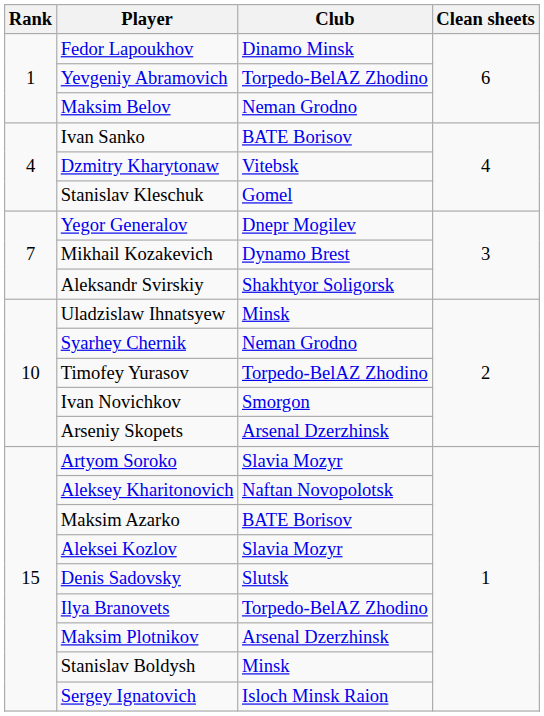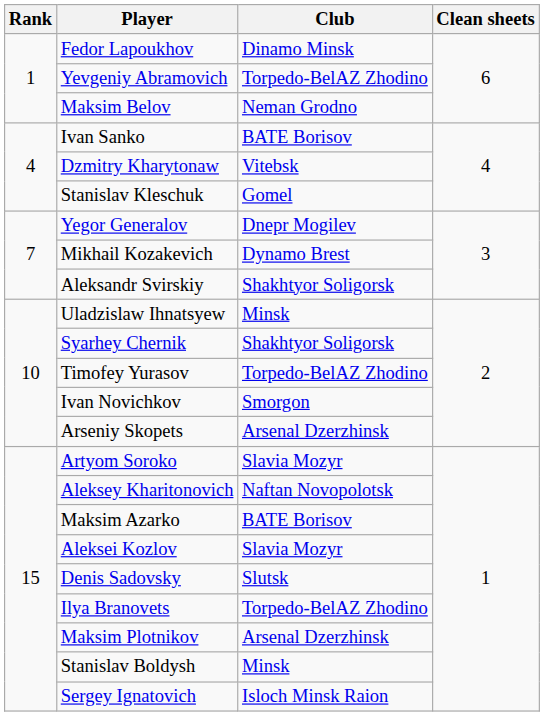 <table class="wikitable" style="text-align:center">
 <tr>
 <th>Rank</th>
 <th>Player</th>
 <th>Club</th>
 <th>Clean sheets</th>
 </tr>
 <tr>
 <td rowspan=3>1</td>
 <td align="left"> <a href='#'>Fedor Lapoukhov</a></td>
 <td align="left"><a href='#'>Dinamo Minsk</a></td>
 <td rowspan=3>6</td>
 </tr>
 <tr>
 <td align="left"> <a href='#'>Yevgeniy Abramovich</a></td>
 <td align="left"><a href='#'>Torpedo-BelAZ Zhodino</a></td>
 </tr>
 <tr>
 <td align="left"> <a href='#'>Maksim Belov</a></td>
 <td align="left"><a href='#'>Neman Grodno</a></td>
 </tr>
 <tr>
 <td rowspan=3>4</td>
 <td align="left"> Ivan Sanko</td>
 <td align="left"><a href='#'>BATE Borisov</a></td>
 <td rowspan=3>4</td>
 </tr>
 <tr>
 <td align="left"> <a href='#'>Dzmitry Kharytonaw</a></td>
 <td align="left"><a href='#'>Vitebsk</a></td>
 </tr>
 <tr>
 <td align="left"> Stanislav Kleschuk</td>
 <td align="left"><a href='#'>Gomel</a></td>
 </tr>
 <tr>
 <td rowspan=3>7</td>
 <td align="left"> <a href='#'>Yegor Generalov</a></td>
 <td align="left"><a href='#'>Dnepr Mogilev</a></td>
 <td rowspan=3>3</td>
 </tr>
 <tr>
 <td align="left"> Mikhail Kozakevich</td>
 <td align="left"><a href='#'>Dynamo Brest</a></td>
 </tr>
 <tr>
 <td align="left"> Aleksandr Svirskiy</td>
 <td align="left"><a href='#'>Shakhtyor Soligorsk</a></td>
 </tr>
 <tr>
 <td rowspan=5>10</td>
 <td align="left"> Uladzislaw Ihnatsyew</td>
 <td align="left"><a href='#'>Minsk</a></td>
 <td rowspan=5>2</td>
 </tr>
 <tr>
 <td align="left"> <a href='#'>Syarhey Chernik</a></td>
-<td align="left"><a href='#'>Neman Grodno</a></td>
+<td align="left"><a href='#'>Shakhtyor Soligorsk</a></td>
 </tr>
 <tr>
 <td align="left"> Timofey Yurasov</td>
 <td align="left"><a href='#'>Torpedo-BelAZ Zhodino</a></td>
 </tr>
 <tr>
 <td align="left"> Ivan Novichkov</td>
 <td align="left"><a href='#'>Smorgon</a></td>
 </tr>
 <tr>
 <td align="left"> Arseniy Skopets</td>
 <td align="left"><a href='#'>Arsenal Dzerzhinsk</a></td>
 </tr>
 <tr>
 <td rowspan=9>15</td>
 <td align="left"> <a href='#'>Artyom Soroko</a></td>
 <td align="left"><a href='#'>Slavia Mozyr</a></td>
 <td rowspan=9>1</td>
 </tr>
 <tr>
 <td align="left"> <a href='#'>Aleksey Kharitonovich</a></td>
 <td align="left"><a href='#'>Naftan Novopolotsk</a></td>
 </tr>
 <tr>
 <td align="left"> Maksim Azarko</td>
 <td align="left"><a href='#'>BATE Borisov</a></td>
 </tr>
 <tr>
 <td align="left"> <a href='#'>Aleksei Kozlov</a></td>
 <td align="left"><a href='#'>Slavia Mozyr</a></td>
 </tr>
 <tr>
 <td align="left"> <a href='#'>Denis Sadovsky</a></td>
 <td align="left"><a href='#'>Slutsk</a></td>
 </tr>
 <tr>
 <td align="left"> <a href='#'>Ilya Branovets</a></td>
 <td align="left"><a href='#'>Torpedo-BelAZ Zhodino</a></td>
 </tr>
 <tr>
 <td align="left"> <a href='#'>Maksim Plotnikov</a></td>
 <td align="left"><a href='#'>Arsenal Dzerzhinsk</a></td>
 </tr>
 <tr>
 <td align="left"> Stanislav Boldysh</td>
 <td align="left"><a href='#'>Minsk</a></td>
 </tr>
 <tr>
 <td align="left"> <a href='#'>Sergey Ignatovich</a></td>
 <td align="left"><a href='#'>Isloch Minsk Raion</a></td>
 </tr>
 </table>
